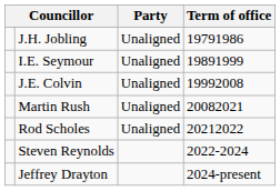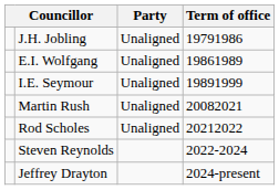 <table class="wikitable">
 <tr>
 <th colspan="2">Councillor</th>
 <th>Party</th>
 <th>Term of office</th>
 </tr>
 <tr>
 <td> </td>
 <td>J.H. Jobling</td>
 <td>Unaligned</td>
 <td>19791986</td>
 </tr>
 <tr>
 <td> </td>
+<td>E.I. Wolfgang</td>
+<td>Unaligned</td>
+<td>19861989</td>
+</tr>
+<tr>
+<td> </td>
 <td>I.E. Seymour</td>
 <td>Unaligned</td>
 <td>19891999</td>
-</tr>
-<tr>
-<td> </td>
-<td>J.E. Colvin</td>
-<td>Unaligned</td>
-<td>19992008</td>
 </tr>
 <tr>
 <td> </td>
 <td>Martin Rush</td>
 <td>Unaligned</td>
 <td>20082021</td>
 </tr>
 <tr>
 <td> </td>
 <td>Rod Scholes</td>
 <td>Unaligned</td>
 <td>20212022</td>
 </tr>
 <tr>
 <td></td>
 <td>Steven Reynolds</td>
 <td></td>
 <td>2022-2024</td>
 </tr>
 <tr>
 <td></td>
 <td>Jeffrey Drayton</td>
 <td></td>
 <td>2024-present</td>
 </tr>
 </table>
